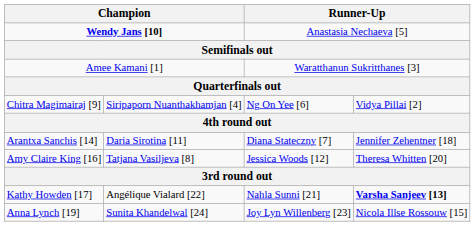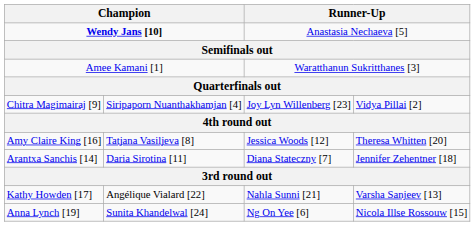 <table class="wikitable collapsible collapsed" style="font-size:90%">
 <tr style="font-size:110%">
 <th colspan="2"><strong>Champion</strong></th>
 <th colspan="2">Runner-Up</th>
 </tr>
 <tr style="text-align:center;">
 <td colspan="2"><strong> <a href='#'>Wendy Jans</a> [10]</strong></td>
 <td colspan="2"> <a href='#'>Anastasia Nechaeva</a> [5]</td>
 </tr>
 <tr style="font-size:110%">
 <th colspan="4">Semifinals out</th>
 </tr>
 <tr style="text-align:center;">
 <td colspan="2"> <a href='#'>Amee Kamani</a> [1]</td>
 <td colspan="2"> <a href='#'>Waratthanun Sukritthanes</a> [3]</td>
 </tr>
 <tr style="font-size:110%">
 <th colspan="4">Quarterfinals out</th>
 </tr>
 <tr>
 <td> <a href='#'>Chitra Magimairaj</a> [9]</td>
 <td> <a href='#'>Siripaporn Nuanthakhamjan</a> [4]</td>
-<td> <a href='#'>Ng On Yee</a> [6]</td>
+<td> <a href='#'>Joy Lyn Willenberg</a> [23]</td>
 <td> <a href='#'>Vidya Pillai</a> [2]</td>
 </tr>
 <tr style="font-size:110%">
 <th colspan="4">4th round out</th>
 </tr>
 <tr>
+<td> <a href='#'>Amy Claire King</a> [16]</td>
+<td> <a href='#'>Tatjana Vasiljeva</a> [8]</td>
+<td> <a href='#'>Jessica Woods</a> [12]</td>
+<td> <a href='#'>Theresa Whitten</a> [20]</td>
+</tr>
+<tr>
 <td> <a href='#'>Arantxa Sanchis</a> [14]</td>
 <td> <a href='#'>Daria Sirotina</a> [11]</td>
 <td> <a href='#'>Diana Stateczny</a> [7]</td>
 <td> <a href='#'>Jennifer Zehentner</a> [18]</td>
-</tr>
-<tr>
-<td> <a href='#'>Amy Claire King</a> [16]</td>
-<td> <a href='#'>Tatjana Vasiljeva</a> [8]</td>
-<td> <a href='#'>Jessica Woods</a> [12]</td>
-<td> <a href='#'>Theresa Whitten</a> [20]</td>
 </tr>
 <tr style="font-size:110%">
 <th colspan="4">3rd round out</th>
 </tr>
 <tr>
 <td> <a href='#'>Kathy Howden</a> [17]</td>
 <td> Angélique Vialard [22]</td>
 <td> <a href='#'>Nahla Sunni</a> [21]</td>
-<td><strong> <a href='#'>Varsha Sanjeev</a> [13]</strong></td>
+<td> <a href='#'>Varsha Sanjeev</a> [13]</td>
 </tr>
 <tr>
 <td> <a href='#'>Anna Lynch</a> [19]</td>
 <td> <a href='#'>Sunita Khandelwal</a> [24]</td>
-<td> <a href='#'>Joy Lyn Willenberg</a> [23]</td>
+<td> <a href='#'>Ng On Yee</a> [6]</td>
 <td> <a href='#'>Nicola Illse Rossouw</a> [15]</td>
 </tr>
 </table>
